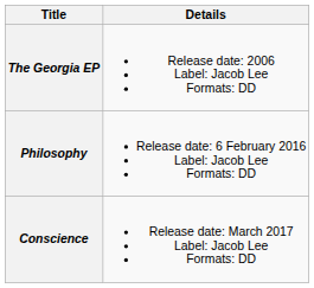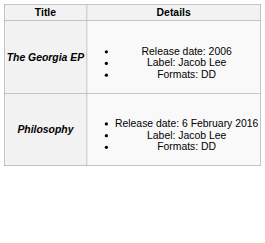 <table class="wikitable plainrowheaders" style="text-align:center;">
 <tr>
 <th>Title</th>
 <th>Details</th>
 </tr>
 <tr>
 <th scope="row"><em>The Georgia EP</em></th>
 <td><br><ul><li>Release date: 2006</li><li>Label: Jacob Lee</li><li>Formats: DD</li></ul></td>
 </tr>
 <tr>
 <th scope="row"><em>Philosophy</em></th>
 <td><br><ul><li>Release date: 6 February 2016 </li><li>Label: Jacob Lee</li><li>Formats: DD</li></ul></td>
 </tr>
-<tr>
-<th scope="row"><em>Conscience</em></th>
-<td><br><ul><li>Release date: March 2017</li><li>Label: Jacob Lee</li><li>Formats: DD</li></ul></td>
-</tr>
 </table>
